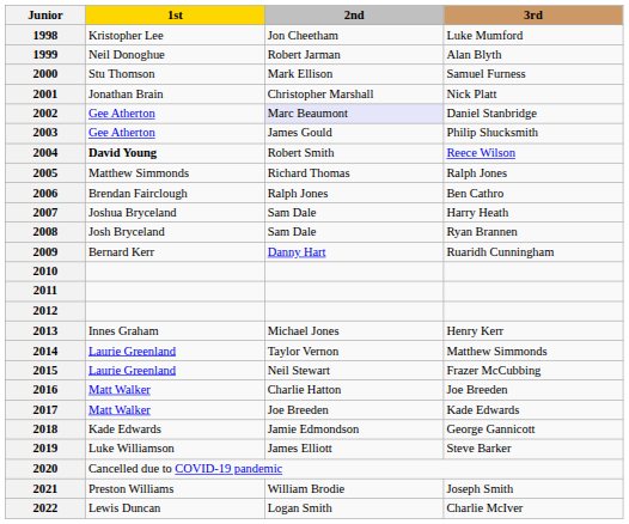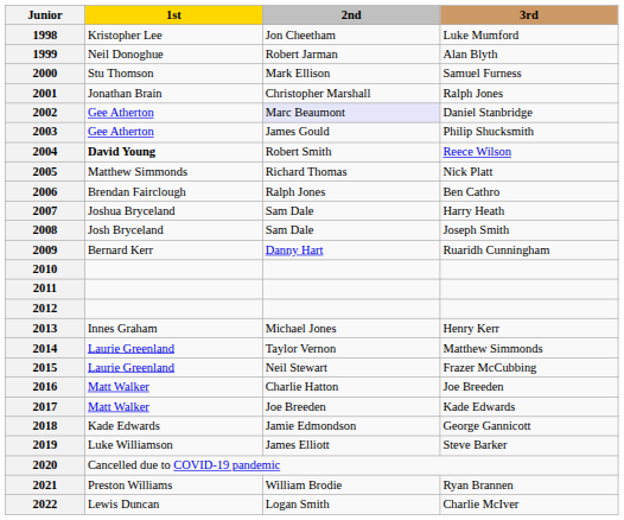 <table class="wikitable" style="width:90%;">
 <tr>
 <th>Junior</th>
 <th style="width:29%; background:gold;">1st</th>
 <th style="width:29%; background:silver;">2nd</th>
 <th style="width:29%; background:#c96;">3rd</th>
 </tr>
 <tr>
 <th>1998</th>
 <td>Kristopher Lee</td>
 <td>Jon Cheetham</td>
 <td>Luke Mumford</td>
 </tr>
 <tr>
 <th>1999</th>
 <td>Neil Donoghue</td>
 <td>Robert Jarman</td>
 <td>Alan Blyth</td>
 </tr>
 <tr>
 <th>2000</th>
 <td>Stu Thomson</td>
 <td>Mark Ellison</td>
 <td>Samuel Furness</td>
 </tr>
 <tr>
 <th>2001</th>
 <td>Jonathan Brain</td>
 <td>Christopher Marshall</td>
-<td>Nick Platt</td>
+<td>Ralph Jones</td>
 </tr>
 <tr>
 <th>2002</th>
 <td><a href='#'>Gee Atherton</a></td>
 <td style="background: lavender;">Marc Beaumont</td>
 <td>Daniel Stanbridge</td>
 </tr>
 <tr>
 <th>2003</th>
 <td><a href='#'>Gee Atherton</a></td>
 <td>James Gould</td>
 <td>Philip Shucksmith</td>
 </tr>
 <tr>
 <th>2004</th>
 <td><strong>David Young</strong></td>
 <td>Robert Smith</td>
 <td><a href='#'>Reece Wilson</a></td>
 </tr>
 <tr>
 <th>2005</th>
 <td>Matthew Simmonds</td>
 <td>Richard Thomas</td>
-<td>Ralph Jones</td>
+<td>Nick Platt</td>
 </tr>
 <tr>
 <th>2006</th>
 <td>Brendan Fairclough</td>
 <td>Ralph Jones</td>
 <td>Ben Cathro</td>
 </tr>
 <tr>
 <th>2007</th>
 <td>Joshua Bryceland</td>
 <td>Sam Dale</td>
 <td>Harry Heath</td>
 </tr>
 <tr>
 <th>2008</th>
 <td>Josh Bryceland</td>
 <td>Sam Dale</td>
-<td>Ryan Brannen</td>
+<td>Joseph Smith</td>
 </tr>
 <tr>
 <th>2009</th>
 <td>Bernard Kerr</td>
 <td><a href='#'>Danny Hart</a></td>
 <td>Ruaridh Cunningham</td>
 </tr>
 <tr>
 <th>2010</th>
 <td></td>
 <td></td>
 <td></td>
 </tr>
 <tr>
 <th>2011</th>
 <td></td>
 <td></td>
 <td></td>
 </tr>
 <tr>
 <th>2012</th>
 <td></td>
 <td></td>
 <td></td>
 </tr>
 <tr>
 <th>2013</th>
 <td>Innes Graham</td>
 <td>Michael Jones</td>
 <td>Henry Kerr</td>
 </tr>
 <tr>
 <th>2014</th>
 <td><a href='#'>Laurie Greenland</a></td>
 <td>Taylor Vernon</td>
 <td>Matthew Simmonds</td>
 </tr>
 <tr>
 <th>2015</th>
 <td><a href='#'>Laurie Greenland</a></td>
 <td>Neil Stewart</td>
 <td>Frazer McCubbing</td>
 </tr>
 <tr>
 <th>2016</th>
 <td><a href='#'>Matt Walker</a></td>
 <td>Charlie Hatton</td>
 <td>Joe Breeden</td>
 </tr>
 <tr>
 <th>2017</th>
 <td><a href='#'>Matt Walker</a></td>
 <td>Joe Breeden</td>
 <td>Kade Edwards</td>
 </tr>
 <tr>
 <th>2018</th>
 <td>Kade Edwards</td>
 <td>Jamie Edmondson</td>
 <td>George Gannicott</td>
 </tr>
 <tr>
 <th>2019</th>
 <td>Luke Williamson</td>
 <td>James Elliott</td>
 <td>Steve Barker</td>
 </tr>
 <tr>
 <th>2020</th>
 <td colspan=3>Cancelled due to <a href='#'>COVID-19 pandemic</a></td>
 </tr>
 <tr>
 <th>2021</th>
 <td>Preston Williams</td>
 <td>William Brodie</td>
-<td>Joseph Smith</td>
+<td>Ryan Brannen</td>
 </tr>
 <tr>
 <th>2022</th>
 <td>Lewis Duncan</td>
 <td>Logan Smith</td>
 <td>Charlie McIver</td>
 </tr>
 </table>
